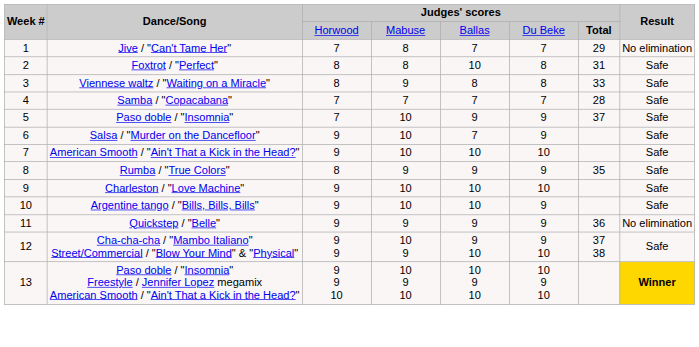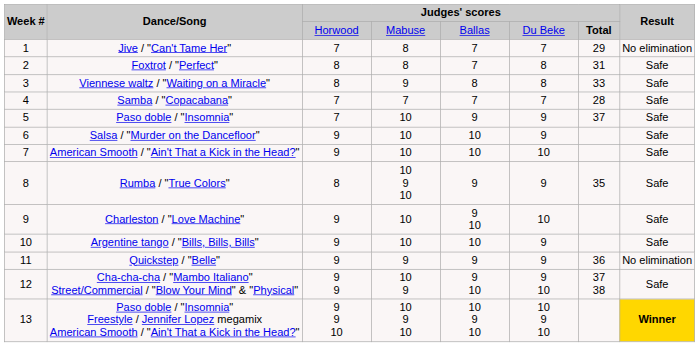 <table class="wikitable collapsible collapsed" style="text-align: center;">
 <tr>
 <th rowspan="2" style="background:#ccc; text-align:Center;">Week #</th>
 <th rowspan="2" style="background:#ccc; text-align:Center;">Dance/Song</th>
 <th colspan="5" style="background:#ccc; text-align:Center;">Judges' scores</th>
 <th rowspan="2" style="background:#ccc; text-align:Center;">Result</th>
 </tr>
 <tr style="text-align:center; background:#ccc;">
 <td style="width:10%;"><a href='#'>Horwood</a></td>
 <td style="width:10%;"><a href='#'>Mabuse</a></td>
 <td style="width:10%;"><a href='#'>Ballas</a></td>
 <td style="width:10%;"><a href='#'>Du Beke</a></td>
 <td style="width:6%;"><strong>Total</strong></td>
 </tr>
 <tr style="text-align:center; text-align:center; background:#faf6f6;">
 <td>1</td>
 <td style="text-align:center; background:#faf6f6;"><a href='#'>Jive</a> / "<a href='#'>Can't Tame Her</a>"</td>
 <td style="text-align:center; background:#faf6f6;">7</td>
 <td style="text-align:center; background:#faf6f6;">8</td>
 <td style="text-align:center; background:#faf6f6;">7</td>
 <td style="text-align:center; background:#faf6f6;">7</td>
 <td style="text-align:center; background:#faf6f6;">29</td>
 <td style="text-align:center; background:#faf6f6;">No elimination</td>
 </tr>
 <tr>
 <td style="text-align:center; background:#faf6f6;">2</td>
 <td style="text-align:center; background:#faf6f6;"><a href='#'>Foxtrot</a> / "<a href='#'>Perfect</a>"</td>
 <td style="text-align:center; background:#faf6f6;">8</td>
 <td style="text-align:center; background:#faf6f6;">8</td>
-<td style="text-align:center; background:#faf6f6;"><span>10</span></td>
+<td style="text-align:center; background:#faf6f6;">7</td>
 <td style="text-align:center; background:#faf6f6;">8</td>
 <td style="text-align:center; background:#faf6f6;">31</td>
 <td style="text-align:center; background:#faf6f6;">Safe</td>
 </tr>
 <tr>
 <td style="text-align:center; background:#faf6f6;">3</td>
 <td style="text-align:center; background:#faf6f6;"><a href='#'>Viennese waltz</a> / "<a href='#'>Waiting on a Miracle</a>"</td>
 <td style="text-align:center; background:#faf6f6;">8</td>
 <td style="text-align:center; background:#faf6f6;">9</td>
 <td style="text-align:center; background:#faf6f6;">8</td>
 <td style="text-align:center; background:#faf6f6;">8</td>
 <td style="text-align:center; background:#faf6f6;">33</td>
 <td style="text-align:center; background:#faf6f6;">Safe</td>
 </tr>
 <tr>
 <td style="text-align:center; background:#faf6f6;">4</td>
 <td style="text-align:center; background:#faf6f6;"><a href='#'>Samba</a> / "<a href='#'>Copacabana</a>"</td>
 <td style="text-align:center; background:#faf6f6;">7</td>
 <td style="text-align:center; background:#faf6f6;">7</td>
 <td style="text-align:center; background:#faf6f6;">7</td>
 <td style="text-align:center; background:#faf6f6;">7</td>
 <td style="text-align:center; background:#faf6f6;">28</td>
 <td style="text-align:center; background:#faf6f6;">Safe</td>
 </tr>
 <tr>
 <td style="text-align:center; background:#faf6f6;">5</td>
 <td style="text-align:center; background:#faf6f6;"><a href='#'>Paso doble</a> / "<a href='#'>Insomnia</a>"</td>
 <td style="text-align:center; background:#faf6f6;">7</td>
 <td style="text-align:center; background:#faf6f6;"><span>10</span></td>
 <td style="text-align:center; background:#faf6f6;">9</td>
 <td style="text-align:center; background:#faf6f6;">9</td>
 <td style="text-align:center; background:#faf6f6;">37</td>
 <td style="text-align:center; background:#faf6f6;">Safe</td>
 </tr>
 <tr>
 <td style="text-align:center; background:#faf6f6;">6</td>
 <td style="text-align:center; background:#faf6f6;"><a href='#'>Salsa</a> / "<a href='#'>Murder on the Dancefloor</a>"</td>
 <td style="text-align:center; background:#faf6f6;">9</td>
 <td style="text-align:center; background:#faf6f6;"><span>10</span></td>
-<td style="text-align:center; background:#faf6f6;">7</td>
+<td style="text-align:center; background:#faf6f6;"><span>10</span></td>
 <td style="text-align:center; background:#faf6f6;">9</td>
 <td style="text-align:center; background:#faf6f6;"></td>
 <td style="text-align:center; background:#faf6f6;">Safe</td>
 </tr>
 <tr>
 <td style="text-align:center; background:#faf6f6;">7</td>
 <td style="text-align:center; background:#faf6f6;"><a href='#'>American Smooth</a> / "<a href='#'>Ain't That a Kick in the Head?</a>"</td>
 <td style="text-align:center; background:#faf6f6;">9</td>
 <td style="text-align:center; background:#faf6f6;"><span>10</span></td>
 <td style="text-align:center; background:#faf6f6;"><span>10</span></td>
 <td style="text-align:center; background:#faf6f6;"><span>10</span></td>
 <td style="text-align:center; background:#faf6f6;"></td>
 <td style="text-align:center; background:#faf6f6;">Safe</td>
 </tr>
 <tr>
 <td style="text-align:center; background:#faf6f6;">8</td>
 <td style="text-align:center; background:#faf6f6;"><a href='#'>Rumba</a> / "<a href='#'>True Colors</a>"</td>
 <td style="text-align:center; background:#faf6f6;">8</td>
-<td style="text-align:center; background:#faf6f6;">9</td>
+<td style="text-align:center; background:#faf6f6;"><span>10</span><br>9<br><span>10</span></td>
 <td style="text-align:center; background:#faf6f6;">9</td>
 <td style="text-align:center; background:#faf6f6;">9</td>
 <td style="text-align:center; background:#faf6f6;">35</td>
 <td style="text-align:center; background:#faf6f6;">Safe</td>
 </tr>
 <tr>
 <td style="text-align:center; background:#faf6f6;">9</td>
 <td style="text-align:center; background:#faf6f6;"><a href='#'>Charleston</a> / "<a href='#'>Love Machine</a>"</td>
 <td style="text-align:center; background:#faf6f6;">9</td>
 <td style="text-align:center; background:#faf6f6;"><span>10</span></td>
-<td style="text-align:center; background:#faf6f6;"><span>10</span></td>
+<td style="text-align:center; background:#faf6f6;">9<br><span>10</span></td>
 <td style="text-align:center; background:#faf6f6;"><span>10</span></td>
 <td style="text-align:center; background:#faf6f6;"></td>
 <td style="text-align:center; background:#faf6f6;">Safe</td>
 </tr>
 <tr>
 <td style="text-align:center; background:#faf6f6;">10</td>
 <td style="text-align:center; background:#faf6f6;"><a href='#'>Argentine tango</a> / "<a href='#'>Bills, Bills, Bills</a>"</td>
 <td style="text-align:center; background:#faf6f6;">9</td>
 <td style="text-align:center; background:#faf6f6;"><span>10</span></td>
 <td style="text-align:center; background:#faf6f6;"><span>10</span></td>
 <td style="text-align:center; background:#faf6f6;">9</td>
 <td style="text-align:center; background:#faf6f6;"></td>
 <td style="text-align:center; background:#faf6f6;">Safe</td>
 </tr>
 <tr>
 <td style="text-align:center; background:#faf6f6;">11</td>
 <td style="text-align:center; background:#faf6f6;"><a href='#'>Quickstep</a> / "<a href='#'>Belle</a>"</td>
 <td style="text-align:center; background:#faf6f6;">9</td>
 <td style="text-align:center; background:#faf6f6;">9</td>
 <td style="text-align:center; background:#faf6f6;">9</td>
 <td style="text-align:center; background:#faf6f6;">9</td>
 <td style="text-align:center; background:#faf6f6;">36</td>
 <td style="text-align:center; background:#faf6f6;">No elimination</td>
 </tr>
 <tr>
 <td style="text-align:center; background:#faf6f6;">12</td>
 <td style="text-align:center; background:#faf6f6;"><a href='#'>Cha-cha-cha</a> / "<a href='#'>Mambo Italiano</a>"<br><a href='#'>Street/Commercial</a> / "<a href='#'>Blow Your Mind</a>" & "<a href='#'>Physical</a>"</td>
 <td style="text-align:center; background:#faf6f6;">9<br>9</td>
 <td style="text-align:center; background:#faf6f6;"><span>10</span><br>9</td>
 <td style="text-align:center; background:#faf6f6;">9<br><span>10</span></td>
 <td style="text-align:center; background:#faf6f6;">9<br><span>10</span></td>
 <td style="text-align:center; background:#faf6f6;">37<br>38</td>
 <td style="text-align:center; background:#faf6f6;">Safe</td>
 </tr>
 <tr>
 <td style="text-align:center; background:#faf6f6;">13</td>
 <td style="text-align:center; background:#faf6f6;"><a href='#'>Paso doble</a> / "<a href='#'>Insomnia</a>"<br><a href='#'>Freestyle</a> / <a href='#'>Jennifer Lopez</a> megamix<br><a href='#'>American Smooth</a> / "<a href='#'>Ain't That a Kick in the Head?</a>"</td>
 <td style="text-align:center; background:#faf6f6;">9<br>9<br><span>10</span></td>
 <td style="text-align:center; background:#faf6f6;"><span>10</span><br>9<br><span>10</span></td>
 <td style="text-align:center; background:#faf6f6;"><span>10</span><br>9<br><span>10</span></td>
 <td style="text-align:center; background:#faf6f6;"><span>10</span><br>9<br><span>10</span></td>
 <td style="text-align:center; background:#faf6f6;"><br><br></td>
 <td style="text-align: center; background:gold"><strong>Winner</strong></td>
 </tr>
 </table>
